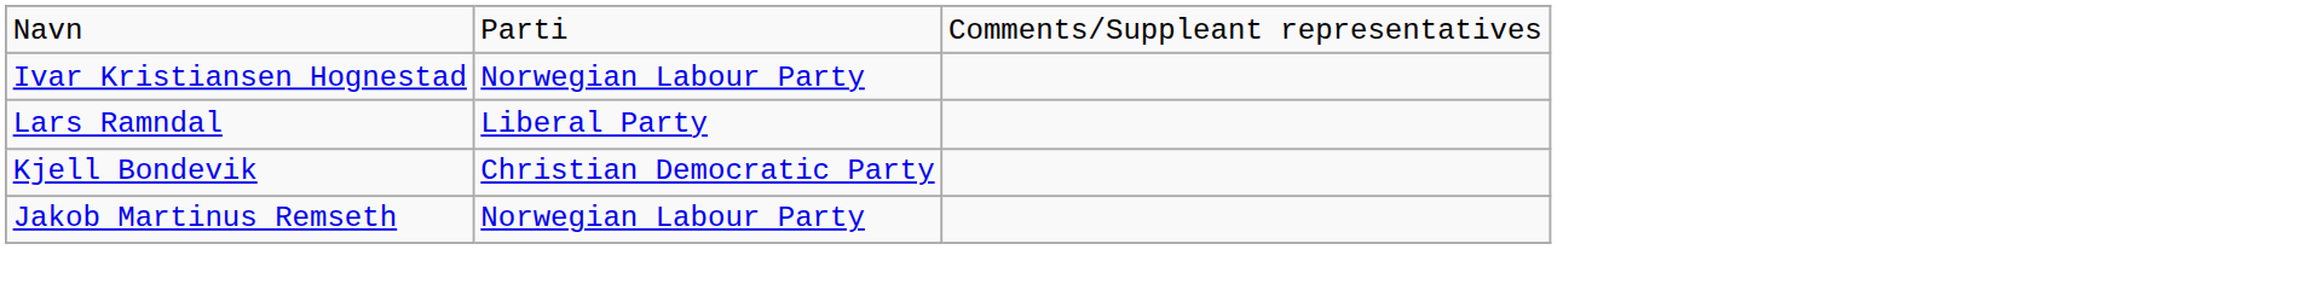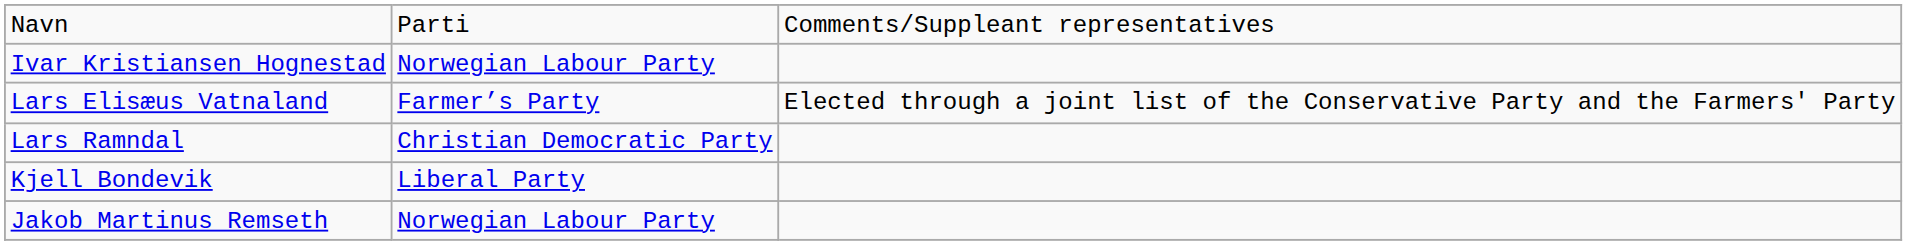 <table class="wikitable">
 <tr>
 <td>Navn</td>
 <td>Parti</td>
 <td>Comments/Suppleant representatives</td>
 </tr>
 <tr>
 <td><a href='#'>Ivar Kristiansen Hognestad</a></td>
 <td><a href='#'>Norwegian Labour Party</a></td>
 <td></td>
 </tr>
 <tr>
+<td><a href='#'>Lars Elisæus Vatnaland</a></td>
+<td><a href='#'>Farmer’s Party</a></td>
+<td>Elected through a joint list of the Conservative Party and the Farmers' Party</td>
+</tr>
+<tr>
 <td><a href='#'>Lars Ramndal</a></td>
-<td><a href='#'>Liberal Party</a></td>
+<td><a href='#'>Christian Democratic Party</a></td>
 <td></td>
 </tr>
 <tr>
 <td><a href='#'>Kjell Bondevik</a></td>
-<td><a href='#'>Christian Democratic Party</a></td>
+<td><a href='#'>Liberal Party</a></td>
 <td></td>
 </tr>
 <tr>
 <td><a href='#'>Jakob Martinus Remseth</a></td>
 <td><a href='#'>Norwegian Labour Party</a></td>
 <td></td>
 </tr>
 </table>
